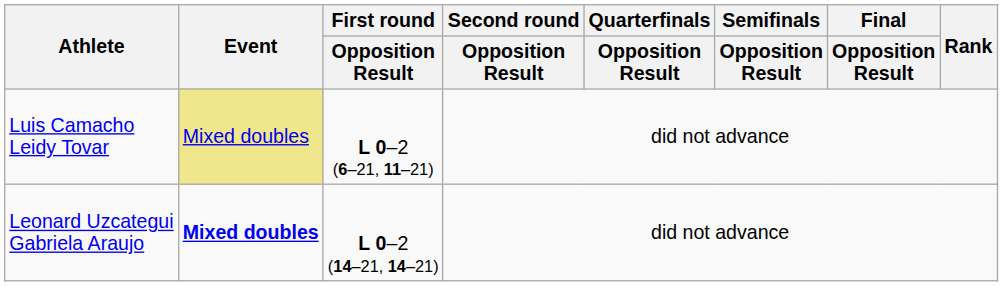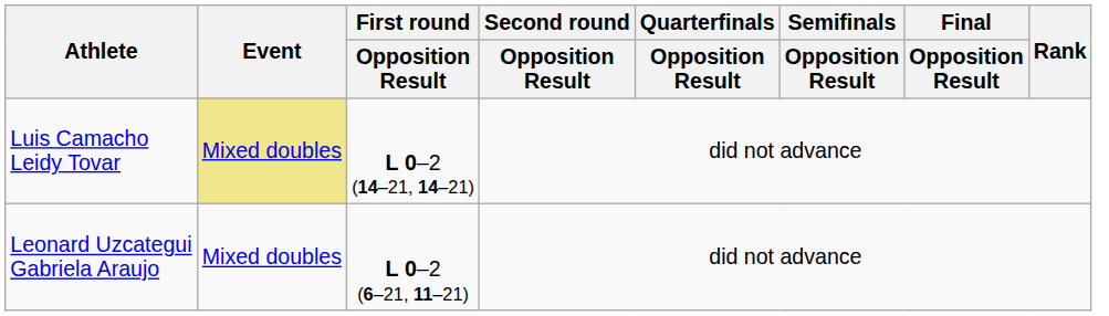 <table class="wikitable" style="font-size:90%">
 <tr>
 <th rowspan="2">Athlete</th>
 <th rowspan="2">Event</th>
 <th>First round</th>
 <th>Second round</th>
 <th>Quarterfinals</th>
 <th>Semifinals</th>
 <th>Final</th>
 <th rowspan="2">Rank</th>
 </tr>
 <tr>
 <th>Opposition<br>Result</th>
 <th>Opposition<br>Result</th>
 <th>Opposition<br>Result</th>
 <th>Opposition<br>Result</th>
 <th>Opposition<br>Result</th>
 </tr>
 <tr>
 <td><a href='#'>Luis Camacho</a><br><a href='#'>Leidy Tovar</a></td>
 <td style="background: khaki;"><a href='#'>Mixed doubles</a></td>
-<td align=center><br><br> <strong>L</strong> <strong>0</strong>–2<br><small>(<strong>6</strong>–21, <strong>11</strong>–21)</small></td>
+<td align=center><br><br> <strong>L</strong> <strong>0</strong>–2<br><small>(<strong>14</strong>–21, <strong>14</strong>–21)</small></td>
 <td style="text-align:center;" colspan="7">did not advance</td>
 </tr>
 <tr>
 <td><a href='#'>Leonard Uzcategui</a><br><a href='#'>Gabriela Araujo</a></td>
-<td><strong><a href='#'>Mixed doubles</a></strong></td>
-<td align=center><br><br> <strong>L</strong> <strong>0</strong>–2<br><small>(<strong>14</strong>–21, <strong>14</strong>–21)</small></td>
+<td><a href='#'>Mixed doubles</a></td>
+<td align=center><br><br> <strong>L</strong> <strong>0</strong>–2<br><small>(<strong>6</strong>–21, <strong>11</strong>–21)</small></td>
 <td style="text-align:center;" colspan="7">did not advance</td>
 </tr>
 </table>
